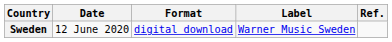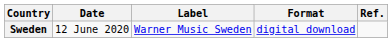 <table class="wikitable plainrowheaders">
 <tr>
 <th scope="col">Country</th>
 <th scope="col">Date</th>
+<th scope="col">Label</th>
 <th scope="col">Format</th>
-<th scope="col">Label</th>
 <th scope="col">Ref.</th>
 </tr>
 <tr>
 <th scope="row">Sweden</th>
 <td>12 June 2020</td>
+<td><a href='#'>Warner Music Sweden</a></td>
 <td><a href='#'>digital download</a></td>
-<td><a href='#'>Warner Music Sweden</a></td>
 <td></td>
 </tr>
 </table>
